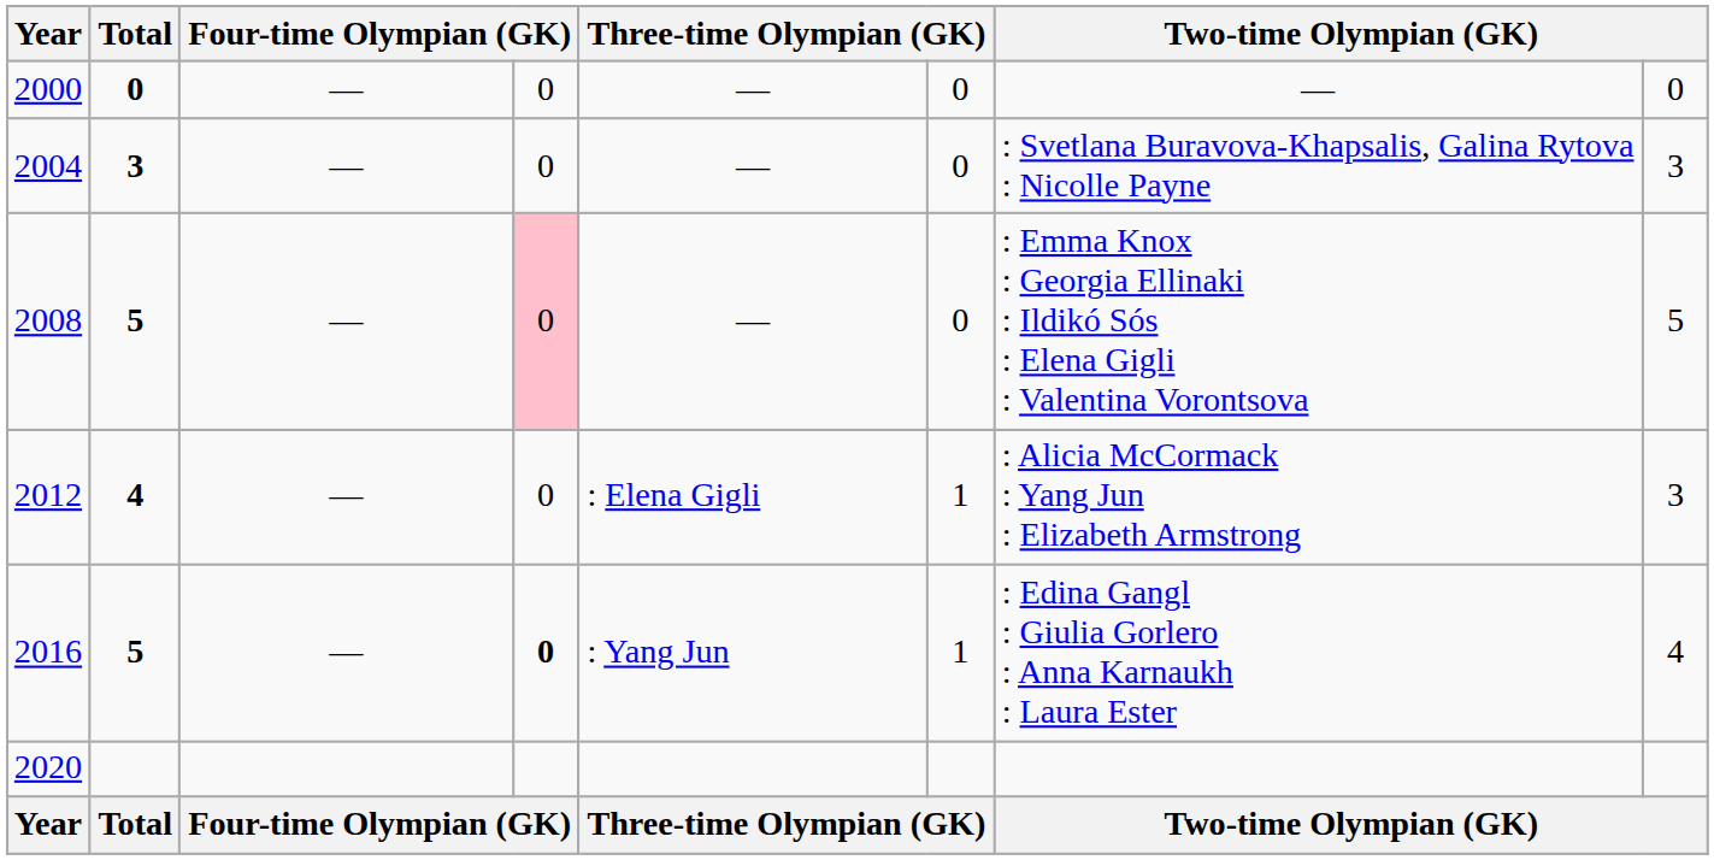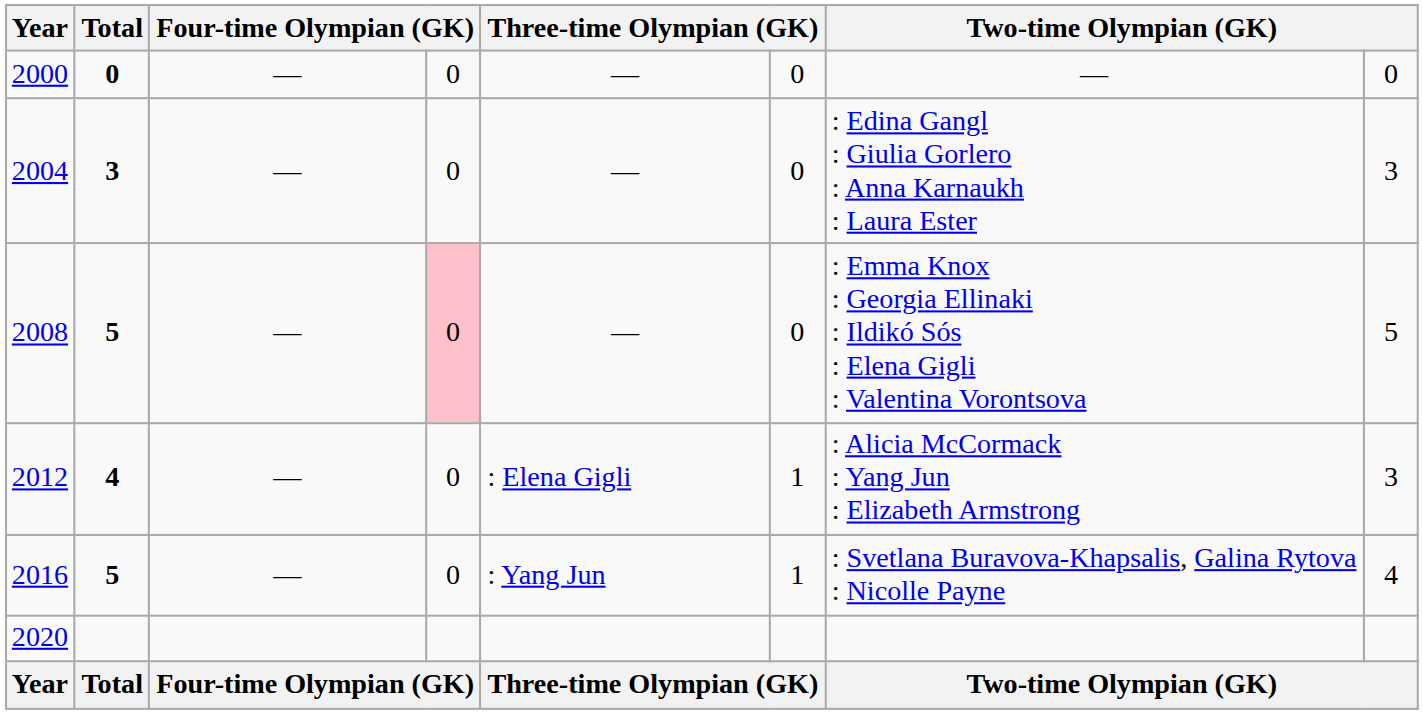 <table class="wikitable" style="text-align: center; font-size: 85%; margin-left: 1em;">
 <tr>
 <th>Year</th>
 <th>Total</th>
 <th colspan="2">Four-time Olympian (GK)</th>
 <th colspan="2">Three-time Olympian (GK)</th>
 <th colspan="2">Two-time Olympian (GK)</th>
 </tr>
 <tr>
 <td><a href='#'>2000</a></td>
 <td><strong>0</strong></td>
 <td>—</td>
 <td style="width: 1.5em;">0</td>
 <td>—</td>
 <td style="width: 1.5em;">0</td>
 <td>—</td>
 <td style="width: 1.5em;">0</td>
 </tr>
 <tr>
 <td><a href='#'>2004</a></td>
 <td><strong>3</strong></td>
 <td>—</td>
 <td>0</td>
 <td>—</td>
 <td>0</td>
-<td style="text-align: left;">: <a href='#'>Svetlana Buravova-Khapsalis</a>, <a href='#'>Galina Rytova</a><br>: <a href='#'>Nicolle Payne</a></td>
+<td style="text-align: left;">: <a href='#'>Edina Gangl</a><br>: <a href='#'>Giulia Gorlero</a><br>: <a href='#'>Anna Karnaukh</a><br>: <a href='#'>Laura Ester</a></td>
 <td>3</td>
 </tr>
 <tr>
 <td><a href='#'>2008</a></td>
 <td><strong>5</strong></td>
 <td>—</td>
 <td style="background: pink;">0</td>
 <td>—</td>
 <td>0</td>
 <td style="text-align: left;">: <a href='#'>Emma Knox</a><br>: <a href='#'>Georgia Ellinaki</a><br>: <a href='#'>Ildikó Sós</a><br>: <a href='#'>Elena Gigli</a><br>: <a href='#'>Valentina Vorontsova</a></td>
 <td>5</td>
 </tr>
 <tr>
 <td><a href='#'>2012</a></td>
 <td><strong>4</strong></td>
 <td>—</td>
 <td>0</td>
 <td style="text-align: left;">: <a href='#'>Elena Gigli</a></td>
 <td>1</td>
 <td style="text-align: left;">: <a href='#'>Alicia McCormack</a><br>: <a href='#'>Yang Jun</a><br>: <a href='#'>Elizabeth Armstrong</a></td>
 <td>3</td>
 </tr>
 <tr>
 <td><a href='#'>2016</a></td>
 <td><strong>5</strong></td>
 <td>—</td>
-<td><strong>0</strong></td>
+<td>0</td>
 <td style="text-align: left;">: <a href='#'>Yang Jun</a></td>
 <td>1</td>
-<td style="text-align: left;">: <a href='#'>Edina Gangl</a><br>: <a href='#'>Giulia Gorlero</a><br>: <a href='#'>Anna Karnaukh</a><br>: <a href='#'>Laura Ester</a></td>
+<td style="text-align: left;">: <a href='#'>Svetlana Buravova-Khapsalis</a>, <a href='#'>Galina Rytova</a><br>: <a href='#'>Nicolle Payne</a></td>
 <td>4</td>
 </tr>
 <tr>
 <td><a href='#'>2020</a></td>
 <td></td>
 <td></td>
 <td></td>
 <td></td>
 <td></td>
 <td></td>
 <td></td>
 </tr>
 <tr>
 <th>Year</th>
 <th>Total</th>
 <th colspan="2">Four-time Olympian (GK)</th>
 <th colspan="2">Three-time Olympian (GK)</th>
 <th colspan="2">Two-time Olympian (GK)</th>
 </tr>
 </table>
